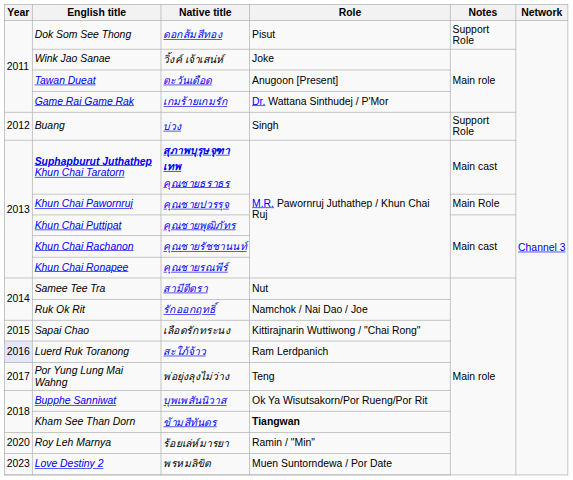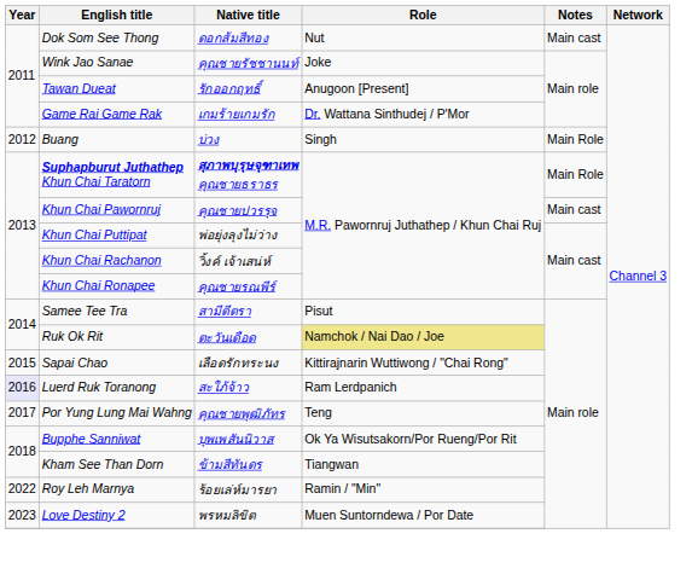 <table class="wikitable">
 <tr>
 <th>Year</th>
 <th>English title</th>
 <th>Native title</th>
 <th>Role</th>
 <th>Notes</th>
 <th>Network</th>
 </tr>
 <tr>
 <td rowspan="4">2011</td>
 <td><em>Dok Som See Thong</em></td>
 <td><em><a href='#'>ดอกส้มสีทอง</a></em></td>
-<td>Pisut</td>
-<td>Support Role</td>
+<td>Nut</td>
+<td>Main cast</td>
 <td rowspan="20"><a href='#'>Channel 3</a></td>
 </tr>
 <tr>
 <td><em>Wink Jao Sanae</em></td>
-<td><em>วิ้งค์ เจ้าเสน่ห์</em></td>
+<td><em><a href='#'>คุณชายรัชชานนท์</a></em></td>
 <td>Joke</td>
 <td rowspan="3">Main role</td>
 </tr>
 <tr>
 <td><em><a href='#'>Tawan Dueat</a></em></td>
-<td><em><a href='#'>ตะวันเดือด</a></em></td>
+<td><em><a href='#'>รักออกฤทธิ์</a></em></td>
 <td Khun Kla [Past]>Anugoon [Present]</td>
 </tr>
 <tr>
 <td><em><a href='#'>Game Rai Game Rak</a></em></td>
 <td><em><a href='#'>เกมร้ายเกมรัก</a></em></td>
 <td><a href='#'>Dr.</a> Wattana Sinthudej / P'Mor</td>
 </tr>
 <tr>
 <td>2012</td>
 <td><em>Buang</em></td>
 <td><em><a href='#'>บ่วง</a></em></td>
 <td>Singh</td>
-<td>Support Role</td>
+<td>Main Role</td>
 </tr>
 <tr>
 <td rowspan="5">2013</td>
 <td><strong><em><a href='#'>Suphapburut Juthathep</a></em></strong><br><em><a href='#'>Khun Chai Taratorn</a></em></td>
 <td><strong><em><a href='#'>สุภาพบุรุษจุฑาเทพ</a></em></strong><br><em><a href='#'>คุณชายธราธร</a></em></td>
 <td rowspan="5"><a href='#'>M.R.</a> Pawornruj Juthathep / Khun Chai Ruj</td>
-<td>Main cast</td>
+<td>Main Role</td>
 </tr>
 <tr>
 <td><em><a href='#'>Khun Chai Pawornruj</a></em></td>
 <td><em><a href='#'>คุณชายปวรรุจ</a></em></td>
-<td>Main Role</td>
+<td>Main cast</td>
 </tr>
 <tr>
 <td><em><a href='#'>Khun Chai Puttipat</a></em></td>
-<td><em><a href='#'>คุณชายพุฒิภัทร</a></em></td>
+<td><em>พ่อยุ่งลุงไม่ว่าง</em></td>
 <td rowspan="3">Main cast</td>
 </tr>
 <tr>
 <td><em><a href='#'>Khun Chai Rachanon</a></em></td>
-<td><em><a href='#'>คุณชายรัชชานนท์</a></em></td>
+<td><em>วิ้งค์ เจ้าเสน่ห์</em></td>
 </tr>
 <tr>
 <td><em><a href='#'>Khun Chai Ronapee</a></em></td>
 <td><em><a href='#'>คุณชายรณพีร์</a></em></td>
 </tr>
 <tr>
 <td rowspan="2">2014</td>
 <td><em>Samee Tee Tra</em></td>
 <td><em><a href='#'>สามีตีตรา</a></em></td>
-<td>Nut</td>
+<td>Pisut</td>
 <td rowspan="10">Main role</td>
 </tr>
 <tr>
 <td><em>Ruk Ok Rit</em></td>
-<td><em><a href='#'>รักออกฤทธิ์</a></em></td>
-<td>Namchok / Nai Dao / Joe</td>
+<td><em><a href='#'>ตะวันเดือด</a></em></td>
+<td style="background: khaki;">Namchok / Nai Dao / Joe</td>
 </tr>
 <tr>
 <td>2015</td>
 <td><em>Sapai Chao</em></td>
 <td><em>เลือดรักทระนง</em></td>
 <td>Kittirajnarin Wuttiwong / "Chai Rong"</td>
 </tr>
 <tr>
 <td style="background: lavender;">2016</td>
 <td><em>Luerd Ruk Toranong</em></td>
 <td><em><a href='#'>สะใภ้จ้าว</a></em></td>
 <td>Ram Lerdpanich</td>
 </tr>
 <tr>
 <td>2017</td>
 <td><em>Por Yung Lung Mai Wahng</em></td>
-<td><em>พ่อยุ่งลุงไม่ว่าง</em></td>
+<td><em><a href='#'>คุณชายพุฒิภัทร</a></em></td>
 <td>Teng</td>
 </tr>
 <tr>
 <td rowspan="2">2018</td>
 <td><em><a href='#'>Bupphe Sanniwat</a></em></td>
 <td><em><a href='#'>บุพเพสันนิวาส</a></em></td>
 <td>Ok Ya Wisutsakorn/Por Rueng/Por Rit</td>
 </tr>
 <tr>
 <td><em>Kham See Than Dorn</em></td>
 <td><em><a href='#'>ข้ามสีทันดร</a></em></td>
-<td><strong>Tiangwan</strong></td>
+<td>Tiangwan</td>
 </tr>
 <tr>
-<td>2020</td>
+<td>2022</td>
 <td><em>Roy Leh Marnya</em></td>
 <td><em>ร้อยเล่ห์มารยา</em></td>
 <td>Ramin / "Min"</td>
 </tr>
 <tr>
 <td>2023</td>
 <td><em><a href='#'>Love Destiny 2</a></em></td>
 <td><em>พรหมลิขิต</em></td>
 <td>Muen Suntorndewa / Por Date</td>
 </tr>
 <tr>
 </tr>
 </table>
